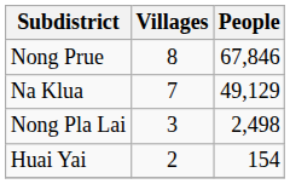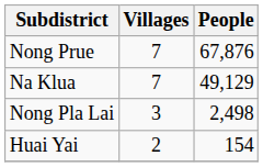 <table class="wikitable floatright">
 <tr>
 <th>Subdistrict</th>
 <th>Villages</th>
 <th>People</th>
 </tr>
 <tr>
 <td>Nong Prue</td>
-<td style="text-align:center;">8</td>
-<td style="text-align:right;">67,846</td>
+<td style="text-align:center;">7</td>
+<td style="text-align:right;">67,876</td>
 </tr>
 <tr>
 <td>Na Klua</td>
 <td style="text-align:center;">7</td>
 <td style="text-align:right;">49,129</td>
 </tr>
 <tr>
 <td>Nong Pla Lai</td>
 <td style="text-align:center;">3</td>
 <td style="text-align:right;">2,498</td>
 </tr>
 <tr>
 <td>Huai Yai</td>
 <td style="text-align:center;">2</td>
 <td style="text-align:right;">154</td>
 </tr>
 <tr>
 </tr>
 </table>
